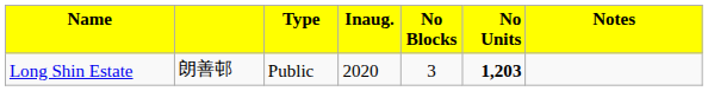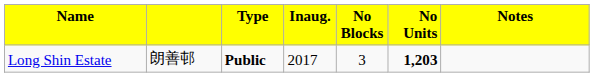 <table class="wikitable">
 <tr style="font-weight:bold;background-color:yellow" align="center" valign="top">
 <td width="143.25" Height="12.75" align="center">Name</td>
 <td width="72.75"></td>
 <td width="59.25" align="center" valign="top">Type</td>
 <td width="48" align="center" valign="top">Inaug.</td>
 <td width="48" align="center" valign="top">No Blocks</td>
 <td width="48.75" align="right" valign="bottom">No Units</td>
 <td width="150.75" align="center" valign="top">Notes</td>
 </tr>
 <tr valign="bottom">
 <td Height="12.75"><a href='#'>Long Shin Estate</a></td>
 <td>朗善邨</td>
-<td>Public</td>
-<td>2020</td>
+<td><strong>Public</strong></td>
+<td>2017</td>
 <td align="center">3</td>
 <td align="right"><strong>1,203</strong></td>
 <td></td>
 </tr>
 </table>
